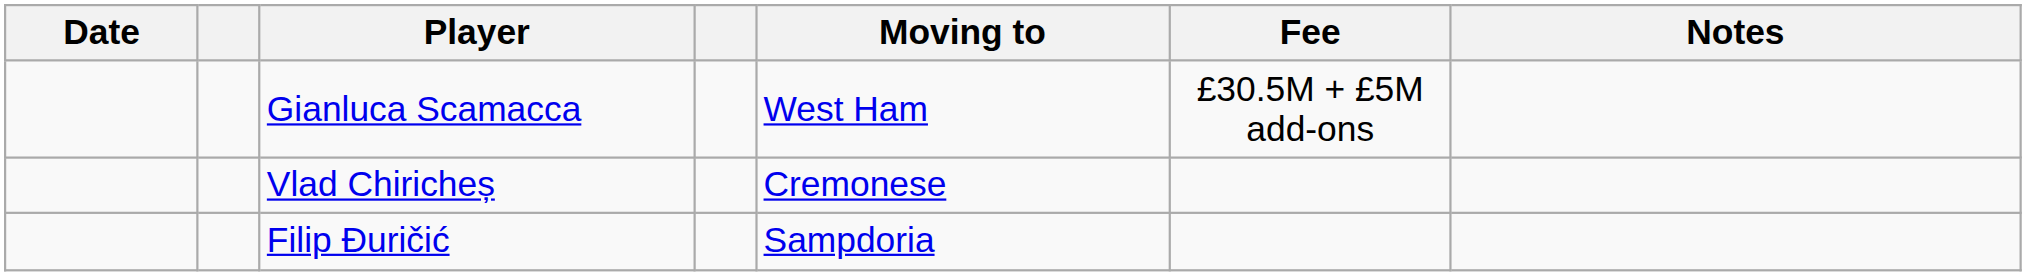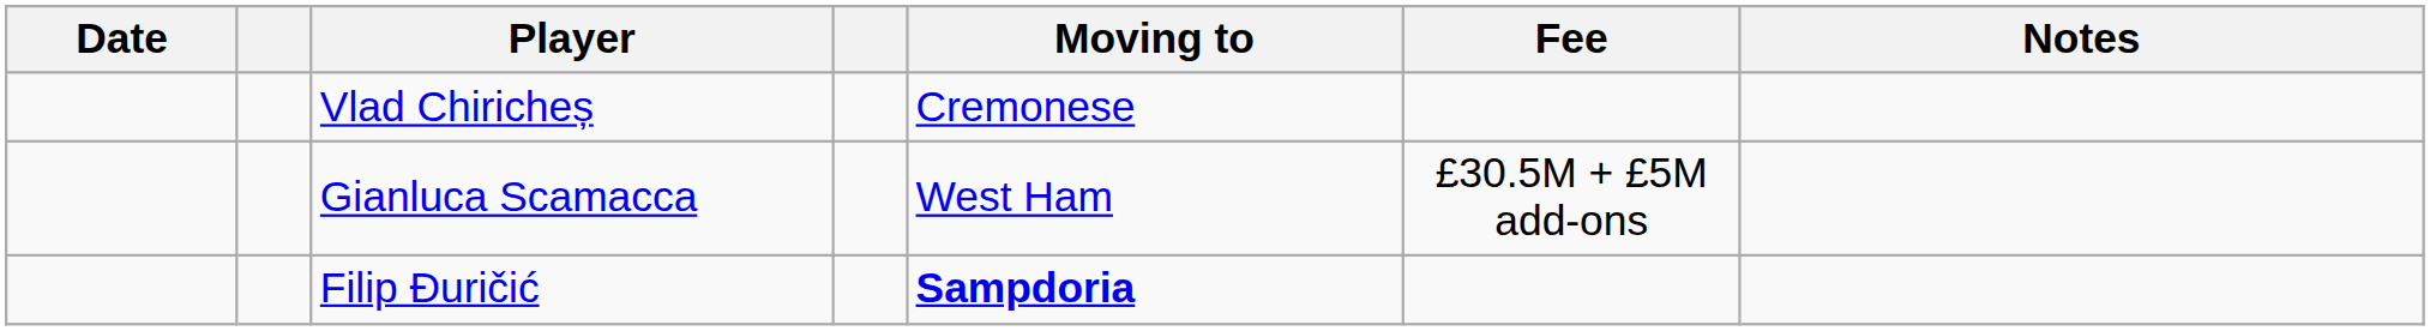 <table class="wikitable sortable">
 <tr>
 <th style="width:80px;">Date</th>
 <th style="width:20px;"></th>
 <th style="width:190px;">Player</th>
 <th style="width:20px;"></th>
 <th style="width:180px;">Moving to</th>
 <th style="width:120px;" class="unsortable">Fee</th>
 <th style="width:250px;" class="unsortable">Notes</th>
 </tr>
 <tr>
 <td></td>
 <td align="center"></td>
+<td> <a href='#'>Vlad Chiricheș</a></td>
+<td align="center"></td>
+<td> <a href='#'>Cremonese</a></td>
+<td align="center"></td>
+<td align="center"></td>
+</tr>
+<tr>
+<td></td>
+<td align="center"></td>
 <td> <a href='#'>Gianluca Scamacca</a></td>
 <td align="center"></td>
 <td> <a href='#'>West Ham</a></td>
 <td align="center">£30.5M + £5M add-ons</td>
 <td align="center"></td>
 </tr>
 <tr>
 <td></td>
 <td align="center"></td>
-<td> <a href='#'>Vlad Chiricheș</a></td>
-<td align="center"></td>
-<td> <a href='#'>Cremonese</a></td>
-<td align="center"></td>
-<td align="center"></td>
-</tr>
-<tr>
-<td></td>
-<td align="center"></td>
 <td> <a href='#'>Filip Đuričić</a></td>
 <td align="center"></td>
-<td> <a href='#'>Sampdoria</a></td>
+<td><strong> <a href='#'>Sampdoria</a></strong></td>
 <td align="center"></td>
 <td align="center"></td>
 </tr>
 </table>
